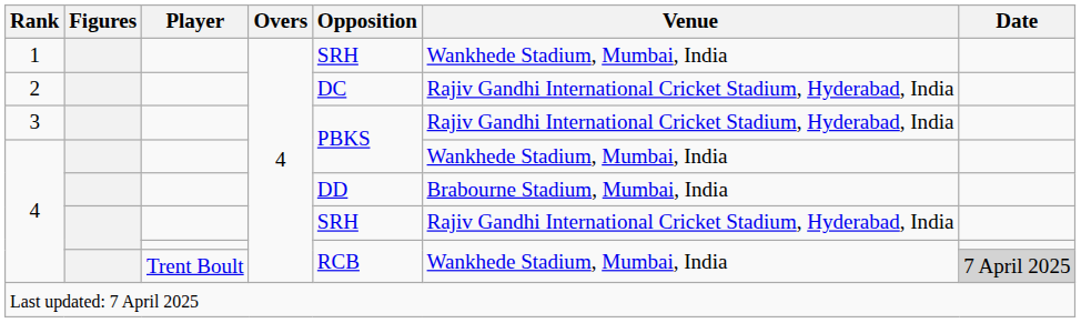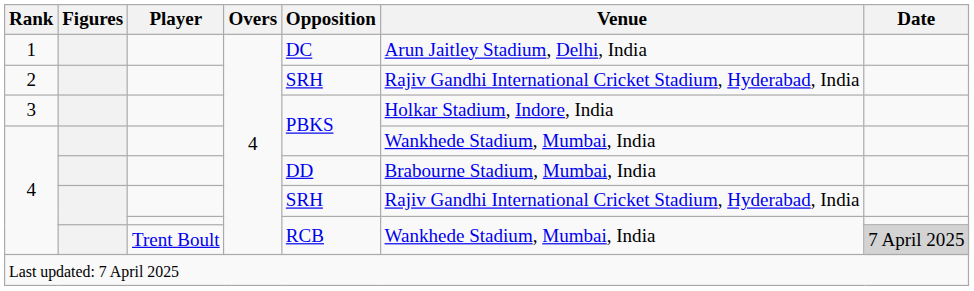 <table class="wikitable">
 <tr>
 <th>Rank</th>
 <th>Figures</th>
 <th>Player</th>
 <th>Overs</th>
 <th>Opposition</th>
 <th>Venue</th>
 <th>Date</th>
 </tr>
 <tr>
 <td align=center>1</td>
 <th scope=row style=text-align:center;></th>
 <td></td>
 <td rowspan="8" align="center">4</td>
-<td><a href='#'>SRH</a></td>
-<td><a href='#'>Wankhede Stadium</a>, <a href='#'>Mumbai</a>, India</td>
+<td><a href='#'>DC</a></td>
+<td><a href='#'>Arun Jaitley Stadium</a>, <a href='#'>Delhi</a>, India</td>
 <td></td>
 </tr>
 <tr>
 <td align=center>2</td>
 <th scope=row style=text-align:center;></th>
 <td></td>
-<td><a href='#'>DC</a></td>
+<td><a href='#'>SRH</a></td>
 <td><a href='#'>Rajiv Gandhi International Cricket Stadium</a>, <a href='#'>Hyderabad</a>, India</td>
 <td></td>
 </tr>
 <tr>
 <td align=center>3</td>
 <th scope=row style=text-align:center;></th>
 <td></td>
 <td rowspan=2><a href='#'>PBKS</a></td>
-<td><a href='#'>Rajiv Gandhi International Cricket Stadium</a>, <a href='#'>Hyderabad</a>, India</td>
+<td><a href='#'>Holkar Stadium</a>, <a href='#'>Indore</a>, India</td>
 <td></td>
 </tr>
 <tr>
 <td rowspan="5" align="center">4</td>
 <th scope=row style=text-align:center;></th>
 <td></td>
 <td><a href='#'>Wankhede Stadium</a>, <a href='#'>Mumbai</a>, India</td>
 <td></td>
 </tr>
 <tr>
 <th scope=row style=text-align:center;></th>
 <td></td>
 <td><a href='#'>DD</a></td>
 <td><a href='#'>Brabourne Stadium</a>, <a href='#'>Mumbai</a>, India</td>
 <td></td>
 </tr>
 <tr>
 <th scope=row style=text-align:center; rowspan=2></th>
 <td></td>
 <td><a href='#'>SRH</a></td>
 <td><a href='#'>Rajiv Gandhi International Cricket Stadium</a>, <a href='#'>Hyderabad</a>, India</td>
 <td></td>
 </tr>
 <tr>
 <td></td>
 <td rowspan="2"><a href='#'>RCB</a></td>
 <td rowspan="2"><a href='#'>Wankhede Stadium</a>, <a href='#'>Mumbai</a>, India</td>
 <td></td>
 </tr>
 <tr>
 <th></th>
 <td><a href='#'>Trent Boult</a></td>
 <td style="background: lightgrey;">7 April 2025</td>
 </tr>
 <tr class="sortbottom">
 <td colspan="7"><small>Last updated: 7 April 2025</small></td>
 </tr>
 </table>
